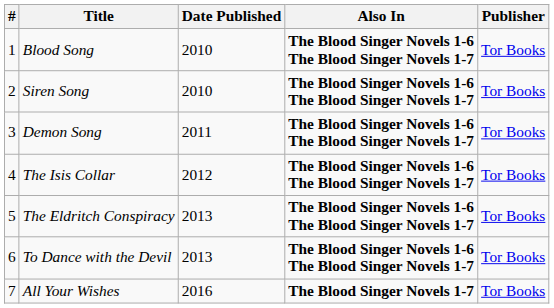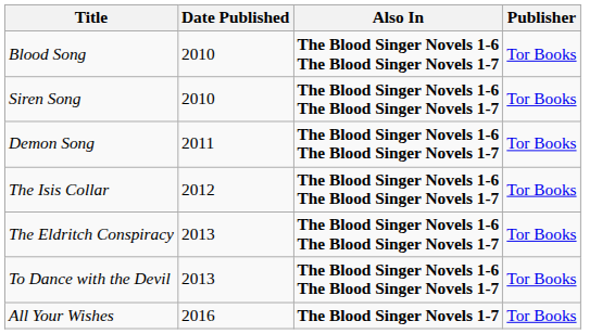 <table class="wikitable">
 <tr>
-<th>#</th>
 <th>Title</th>
 <th>Date Published</th>
 <th>Also In</th>
 <th>Publisher</th>
 </tr>
 <tr>
-<td>1</td>
 <td><em>Blood Song</em></td>
 <td>2010</td>
 <td><strong>The Blood Singer Novels 1-6</strong><br><strong>The Blood Singer Novels 1-7</strong></td>
 <td><a href='#'>Tor Books</a></td>
 </tr>
 <tr>
-<td>2</td>
 <td><em>Siren Song</em></td>
 <td>2010</td>
 <td><strong>The Blood Singer Novels 1-6</strong><br><strong>The Blood Singer Novels 1-7</strong></td>
 <td><a href='#'>Tor Books</a></td>
 </tr>
 <tr>
-<td>3</td>
 <td><em>Demon Song</em></td>
 <td>2011</td>
 <td><strong>The Blood Singer Novels 1-6</strong><br><strong>The Blood Singer Novels 1-7</strong></td>
 <td><a href='#'>Tor Books</a></td>
 </tr>
 <tr>
-<td>4</td>
 <td><em>The Isis Collar</em></td>
 <td>2012</td>
 <td><strong>The Blood Singer Novels 1-6</strong><br><strong>The Blood Singer Novels 1-7</strong></td>
 <td><a href='#'>Tor Books</a></td>
 </tr>
 <tr>
-<td>5</td>
 <td><em>The Eldritch Conspiracy</em></td>
 <td>2013</td>
 <td><strong>The Blood Singer Novels 1-6</strong><br><strong>The Blood Singer Novels 1-7</strong></td>
 <td><a href='#'>Tor Books</a></td>
 </tr>
 <tr>
-<td>6</td>
 <td><em>To Dance with the Devil</em></td>
 <td>2013</td>
 <td><strong>The Blood Singer Novels 1-6</strong><br><strong>The Blood Singer Novels 1-7</strong></td>
 <td><a href='#'>Tor Books</a></td>
 </tr>
 <tr>
-<td>7</td>
 <td><em>All Your Wishes</em></td>
 <td>2016</td>
 <td><strong>The Blood Singer Novels 1-7</strong></td>
 <td><a href='#'>Tor Books</a></td>
 </tr>
 </table>
